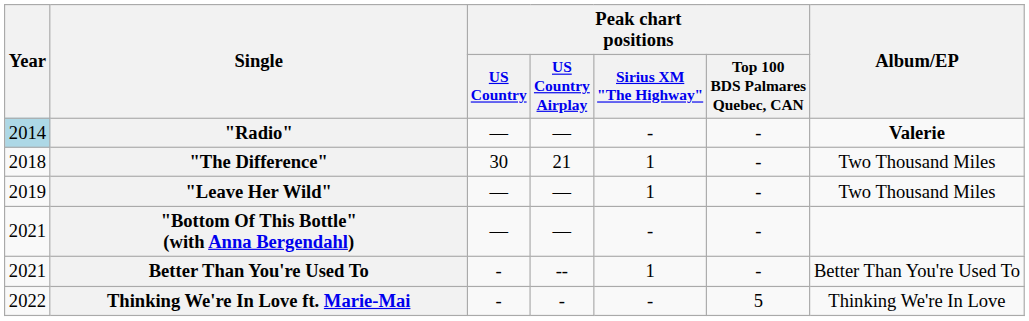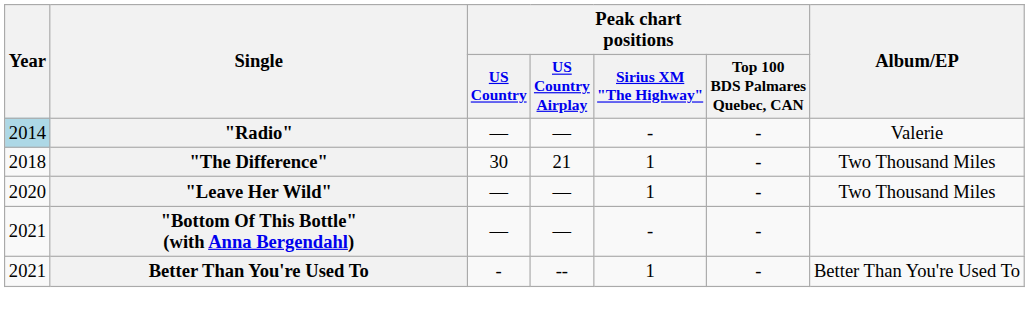 <table class="wikitable plainrowheaders" style="text-align:center;">
 <tr>
 <th rowspan="2">Year</th>
 <th rowspan="2" style="width:22em;">Single</th>
 <th colspan="4">Peak chart<br>positions</th>
 <th rowspan="2">Album/EP</th>
 </tr>
 <tr style="font-size:smaller;">
 <th width="45"><a href='#'>US Country</a><br></th>
 <th width="45"><a href='#'>US Country Airplay</a><br></th>
 <th><a href='#'>Sirius XM</a><br><a href='#'>"The Highway"</a></th>
 <th>Top 100<br>BDS Palmares<br>Quebec, CAN</th>
 </tr>
 <tr>
 <td style="background: lightblue;">2014</td>
 <th scope="row">"Radio"</th>
 <td>—</td>
 <td>—</td>
 <td>-</td>
 <td>-</td>
-<td><strong>Valerie</strong></td>
+<td>Valerie</td>
 </tr>
 <tr>
 <td>2018</td>
 <th scope="row">"The Difference"</th>
 <td>30</td>
 <td>21</td>
 <td>1</td>
 <td>-</td>
 <td>Two Thousand Miles</td>
 </tr>
 <tr>
-<td>2019</td>
+<td>2020</td>
 <th scope="row">"Leave Her Wild"</th>
 <td>—</td>
 <td>—</td>
 <td>1</td>
 <td>-</td>
 <td>Two Thousand Miles</td>
 </tr>
 <tr>
 <td>2021</td>
 <th scope="row">"Bottom Of This Bottle"<br><span>(with <a href='#'>Anna Bergendahl</a>)</span></th>
 <td>—</td>
 <td>—</td>
 <td>-</td>
 <td ->-</td>
 </tr>
 <tr>
 <td>2021</td>
 <th>Better Than You're Used To</th>
 <td>-</td>
 <td>--</td>
 <td>1</td>
 <td>-</td>
 <td>Better Than You're Used To</td>
 </tr>
-<tr>
-<td>2022</td>
-<th>Thinking We're In Love ft. <a href='#'>Marie-Mai</a></th>
-<td>-</td>
-<td>-</td>
-<td>-</td>
-<td>5</td>
-<td>Thinking We're In Love</td>
-</tr>
 </table>
